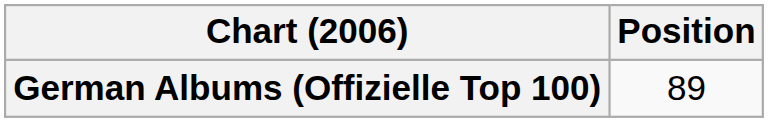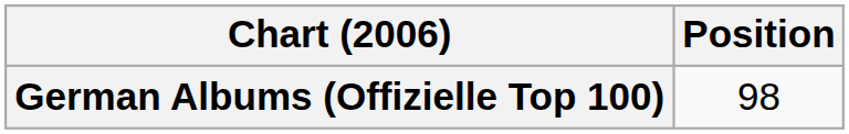 <table class="wikitable plainrowheaders" style="text-align:center">
 <tr>
 <th scope="col">Chart (2006)</th>
 <th scope="col">Position</th>
 </tr>
 <tr>
 <th scope="row">German Albums (Offizielle Top 100)</th>
-<td>89</td>
+<td>98</td>
 </tr>
 </table>
